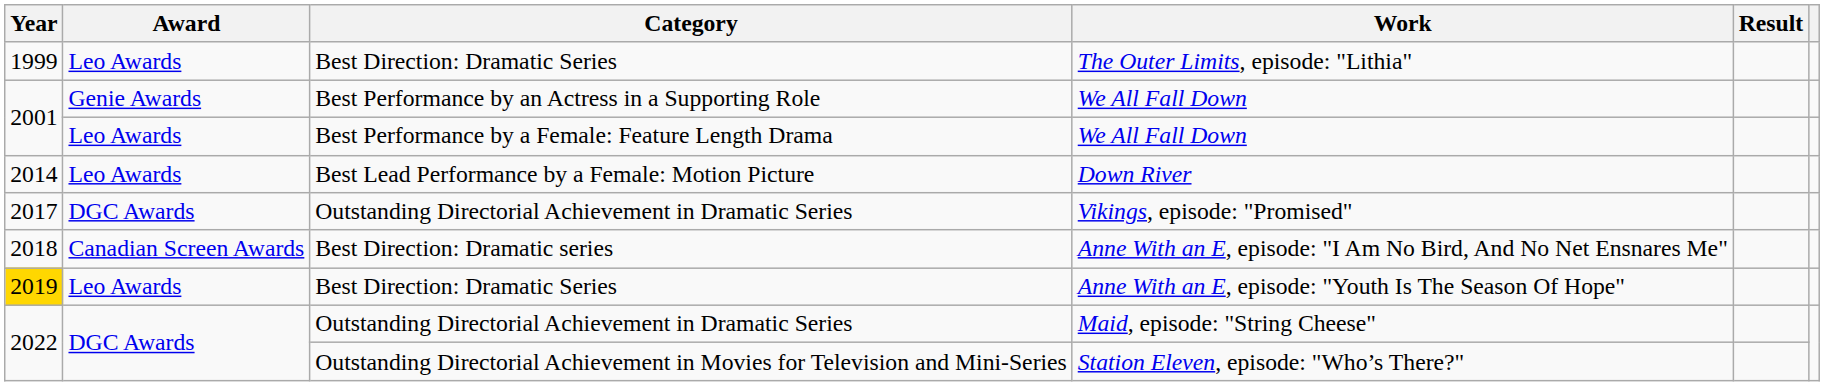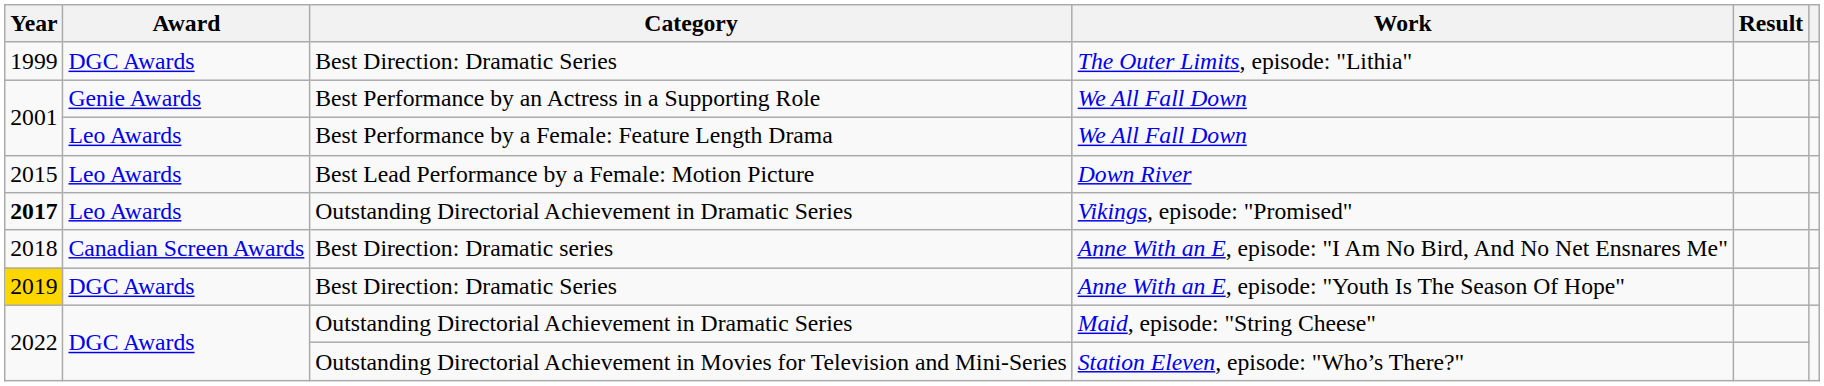 <table class="wikitable sortable">
 <tr>
 <th>Year</th>
 <th>Award</th>
 <th>Category</th>
 <th>Work</th>
 <th>Result</th>
 <th class="unsortable"></th>
 </tr>
 <tr>
 <td>1999</td>
-<td><a href='#'>Leo Awards</a></td>
+<td><a href='#'>DGC Awards</a></td>
 <td>Best Direction: Dramatic Series</td>
 <td><em><a href='#'>The Outer Limits</a></em>, episode: "Lithia"</td>
 <td></td>
 <td style="text-align:center;"></td>
 </tr>
 <tr>
 <td rowspan="2">2001</td>
 <td><a href='#'>Genie Awards</a></td>
 <td>Best Performance by an Actress in a Supporting Role</td>
 <td><em><a href='#'>We All Fall Down</a></em></td>
 <td></td>
 <td style="text-align:center;"></td>
 </tr>
 <tr>
 <td><a href='#'>Leo Awards</a></td>
 <td>Best Performance by a Female: Feature Length Drama</td>
 <td><em><a href='#'>We All Fall Down</a></em></td>
 <td></td>
 <td style="text-align:center;"></td>
 </tr>
 <tr>
-<td>2014</td>
+<td>2015</td>
 <td><a href='#'>Leo Awards</a></td>
 <td>Best Lead Performance by a Female: Motion Picture</td>
 <td><em><a href='#'>Down River</a></em></td>
 <td></td>
 <td style="text-align:center;"></td>
 </tr>
 <tr>
-<td>2017</td>
-<td><a href='#'>DGC Awards</a></td>
+<td><strong>2017</strong></td>
+<td><a href='#'>Leo Awards</a></td>
 <td>Outstanding Directorial Achievement in Dramatic Series</td>
 <td><em><a href='#'>Vikings</a></em>, episode: "Promised"</td>
 <td></td>
 <td style="text-align:center;"></td>
 </tr>
 <tr>
 <td>2018</td>
 <td><a href='#'>Canadian Screen Awards</a></td>
 <td>Best Direction: Dramatic series</td>
 <td><em><a href='#'>Anne With an E</a></em>, episode: "I Am No Bird, And No Net Ensnares Me"</td>
 <td></td>
 <td style="text-align:center;"></td>
 </tr>
 <tr>
 <td style="background: gold;">2019</td>
-<td><a href='#'>Leo Awards</a></td>
+<td><a href='#'>DGC Awards</a></td>
 <td>Best Direction: Dramatic Series</td>
 <td><em><a href='#'>Anne With an E</a></em>, episode: "Youth Is The Season Of Hope"</td>
 <td></td>
 <td style="text-align:center;"></td>
 </tr>
 <tr>
 <td rowspan="2">2022</td>
 <td rowspan="2"><a href='#'>DGC Awards</a></td>
 <td>Outstanding Directorial Achievement in Dramatic Series</td>
 <td><em><a href='#'>Maid</a></em>, episode: "String Cheese"</td>
 <td></td>
 <td rowspan="2" style="text-align:center;"></td>
 </tr>
 <tr>
 <td>Outstanding Directorial Achievement in Movies for Television and Mini-Series</td>
 <td><em><a href='#'>Station Eleven</a></em>, episode: "Who’s There?"</td>
 <td></td>
 </tr>
 </table>
